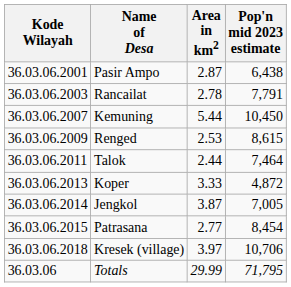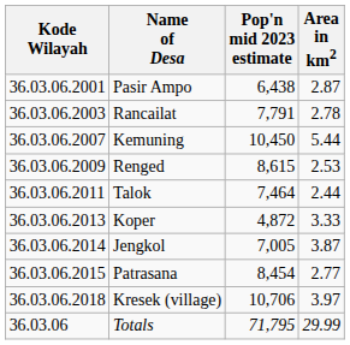 <table class="wikitable">
 <tr>
 <th>Kode <br>Wilayah</th>
 <th>Name <br>of <br><em>Desa</em></th>
+<th>Pop'n<br>mid 2023<br>estimate</th>
 <th>Area <br>in <br>km<sup>2</sup></th>
-<th>Pop'n<br>mid 2023<br>estimate</th>
 </tr>
 <tr>
 <td>36.03.06.2001</td>
 <td>Pasir Ampo</td>
+<td align="right">6,438</td>
 <td align="right">2.87</td>
-<td align="right">6,438</td>
 </tr>
 <tr>
 <td>36.03.06.2003</td>
 <td>Rancailat</td>
+<td align="right">7,791</td>
 <td align="right">2.78</td>
-<td align="right">7,791</td>
 </tr>
 <tr>
 <td>36.03.06.2007</td>
 <td>Kemuning</td>
+<td align="right">10,450</td>
 <td align="right">5.44</td>
-<td align="right">10,450</td>
 </tr>
 <tr>
 <td>36.03.06.2009</td>
 <td>Renged</td>
+<td align="right">8,615</td>
 <td align="right">2.53</td>
-<td align="right">8,615</td>
 </tr>
 <tr>
 <td>36.03.06.2011</td>
 <td>Talok</td>
+<td align="right">7,464</td>
 <td align="right">2.44</td>
-<td align="right">7,464</td>
 </tr>
 <tr>
 <td>36.03.06.2013</td>
 <td>Koper</td>
+<td align="right">4,872</td>
 <td align="right">3.33</td>
-<td align="right">4,872</td>
 </tr>
 <tr>
 <td>36.03.06.2014</td>
 <td>Jengkol</td>
+<td align="right">7,005</td>
 <td align="right">3.87</td>
-<td align="right">7,005</td>
 </tr>
 <tr>
 <td>36.03.06.2015</td>
 <td>Patrasana</td>
+<td align="right">8,454</td>
 <td align="right">2.77</td>
-<td align="right">8,454</td>
 </tr>
 <tr>
 <td>36.03.06.2018</td>
 <td>Kresek (village)</td>
+<td align="right">10,706</td>
 <td align="right">3.97</td>
-<td align="right">10,706</td>
 </tr>
 <tr>
 <td>36.03.06</td>
 <td><em>Totals</em></td>
+<td align="right"><em>71,795</em></td>
 <td align="right"><em>29.99</em></td>
-<td align="right"><em>71,795</em></td>
 </tr>
 </table>
